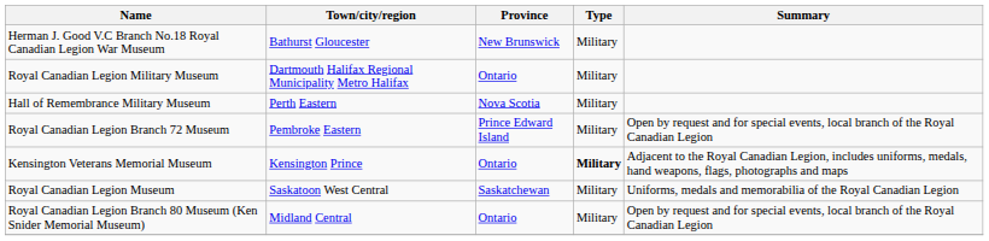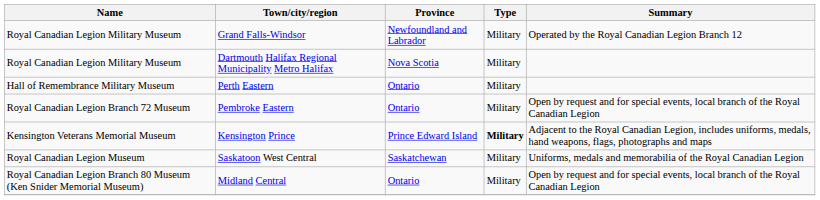 <table class="wikitable sortable">
 <tr>
 <th>Name</th>
 <th>Town/city/region</th>
 <th>Province</th>
 <th>Type</th>
 <th>Summary</th>
 </tr>
 <tr>
-<td>Herman J. Good V.C Branch No.18 Royal Canadian Legion War Museum</td>
-<td><a href='#'>Bathurst</a> <a href='#'>Gloucester</a></td>
-<td><a href='#'>New Brunswick</a></td>
+<td>Royal Canadian Legion Military Museum</td>
+<td><a href='#'>Grand Falls-Windsor</a></td>
+<td><a href='#'>Newfoundland and Labrador</a></td>
 <td>Military</td>
-<td></td>
+<td>Operated by the Royal Canadian Legion Branch 12</td>
 </tr>
 <tr>
 <td>Royal Canadian Legion Military Museum</td>
 <td><a href='#'>Dartmouth</a> <a href='#'>Halifax Regional Municipality</a> <a href='#'>Metro Halifax</a></td>
-<td><a href='#'>Ontario</a></td>
+<td><a href='#'>Nova Scotia</a></td>
 <td>Military</td>
 <td></td>
 </tr>
 <tr>
 <td>Hall of Remembrance Military Museum</td>
 <td><a href='#'>Perth</a> <a href='#'>Eastern</a></td>
-<td><a href='#'>Nova Scotia</a></td>
+<td><a href='#'>Ontario</a></td>
 <td>Military</td>
 <td></td>
 </tr>
 <tr>
 <td>Royal Canadian Legion Branch 72 Museum</td>
 <td><a href='#'>Pembroke</a> <a href='#'>Eastern</a></td>
-<td><a href='#'>Prince Edward Island</a></td>
+<td><a href='#'>Ontario</a></td>
 <td>Military</td>
 <td>Open by request and for special events, local branch of the Royal Canadian Legion</td>
 </tr>
 <tr>
 <td>Kensington Veterans Memorial Museum</td>
 <td><a href='#'>Kensington</a> <a href='#'>Prince</a></td>
-<td><a href='#'>Ontario</a></td>
+<td><a href='#'>Prince Edward Island</a></td>
 <td><strong>Military</strong></td>
 <td>Adjacent to the Royal Canadian Legion, includes uniforms, medals, hand weapons, flags, photographs and maps</td>
 </tr>
 <tr>
 <td>Royal Canadian Legion Museum</td>
 <td><a href='#'>Saskatoon</a> West Central</td>
 <td><a href='#'>Saskatchewan</a></td>
 <td>Military</td>
 <td>Uniforms, medals and memorabilia of the Royal Canadian Legion</td>
 </tr>
 <tr>
 <td>Royal Canadian Legion Branch 80 Museum (Ken Snider Memorial Museum)</td>
 <td><a href='#'>Midland</a> <a href='#'>Central</a></td>
 <td><a href='#'>Ontario</a></td>
 <td>Military</td>
 <td>Open by request and for special events, local branch of the Royal Canadian Legion</td>
 </tr>
 <tr>
 </tr>
 </table>
